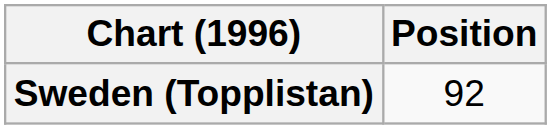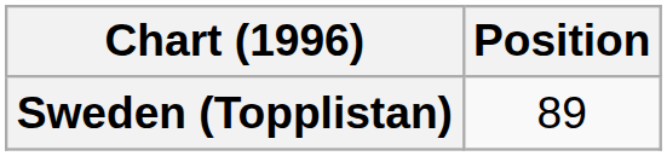 <table class="wikitable plainrowheaders" style="text-align:center">
 <tr>
 <th>Chart (1996)</th>
 <th>Position</th>
 </tr>
 <tr>
 <th scope="row">Sweden (Topplistan)</th>
-<td>92</td>
+<td>89</td>
 </tr>
 </table>
